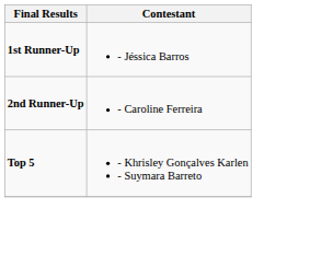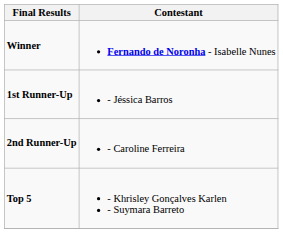 <table class="wikitable">
 <tr>
 <th>Final Results</th>
 <th>Contestant</th>
+</tr>
+<tr>
+<td><strong>Winner</strong></td>
+<td><br><ul><li><strong> <a href='#'>Fernando de Noronha</a></strong> - Isabelle Nunes</li></ul></td>
 </tr>
 <tr>
 <td><strong>1st Runner-Up</strong></td>
 <td><br><ul><li><strong></strong> - Jéssica Barros</li></ul></td>
 </tr>
 <tr>
 <td><strong>2nd Runner-Up</strong></td>
 <td><br><ul><li><strong></strong> - Caroline Ferreira</li></ul></td>
 </tr>
 <tr>
 <td><strong>Top 5</strong></td>
 <td><br><ul><li><strong></strong> - Khrisley Gonçalves Karlen</li><li><strong></strong> - Suymara Barreto</li></ul></td>
 </tr>
 <tr>
 </tr>
 </table>
